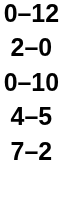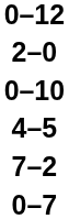 <table style="font-size:90%; margin: 0 auto;">
 <tr>
 <td align="right"><strong></strong></td>
 <td align="center"><strong>0–12</strong></td>
 <td><strong></strong></td>
 </tr>
 <tr>
 <td align="right"><strong></strong></td>
 <td align="center"><strong>2–0</strong></td>
 <td><strong></strong></td>
 </tr>
 <tr>
 <td align="right"><strong></strong></td>
 <td align="center"><strong>0–10</strong></td>
 <td><strong></strong></td>
 </tr>
 <tr>
 <td align="right"><strong></strong></td>
 <td align="center"><strong>4–5</strong></td>
 <td><strong></strong></td>
 </tr>
 <tr>
 <td align="right"><strong></strong></td>
 <td align="center"><strong>7–2</strong></td>
 <td><strong></strong></td>
 </tr>
+<tr>
+<td align="right"><strong></strong></td>
+<td align="center"><strong>0–7</strong></td>
+<td><strong></strong></td>
+</tr>
 </table>
